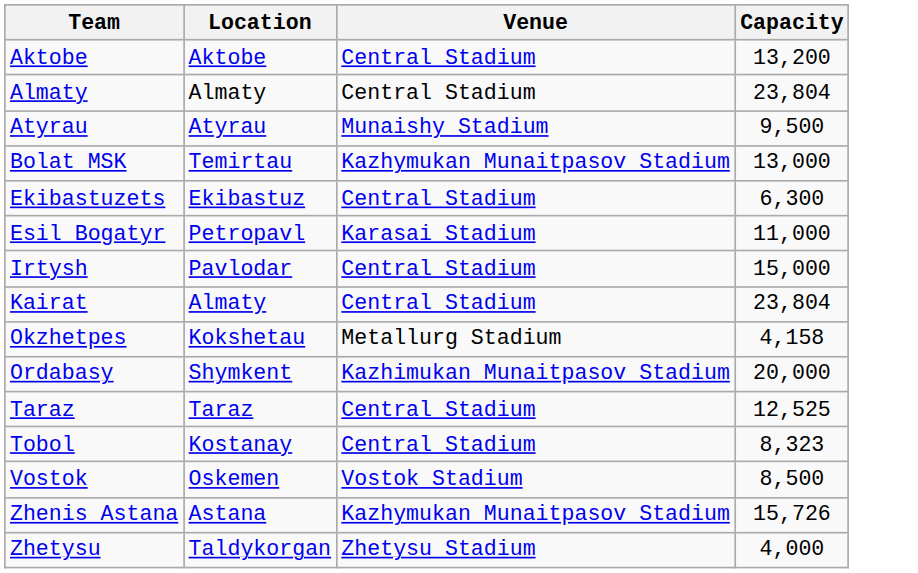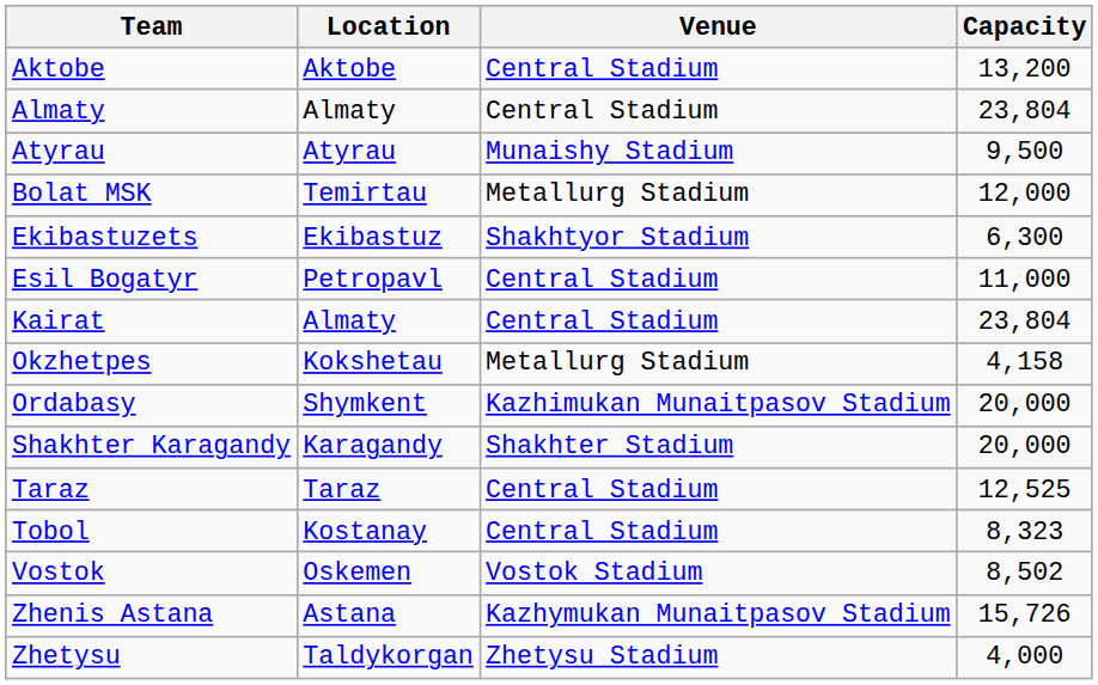 <table class="wikitable sortable" border="1">
 <tr>
 <th>Team</th>
 <th>Location</th>
 <th>Venue</th>
 <th>Capacity</th>
 </tr>
 <tr>
 <td><a href='#'>Aktobe</a></td>
 <td><a href='#'>Aktobe</a></td>
 <td><a href='#'>Central Stadium</a></td>
 <td style="text-align:center;">13,200</td>
 </tr>
 <tr>
 <td><a href='#'>Almaty</a></td>
 <td>Almaty</td>
 <td>Central Stadium</td>
 <td style="text-align:center;">23,804</td>
 </tr>
 <tr>
 <td><a href='#'>Atyrau</a></td>
 <td><a href='#'>Atyrau</a></td>
 <td><a href='#'>Munaishy Stadium</a></td>
 <td style="text-align:center;">9,500</td>
 </tr>
 <tr>
 <td><a href='#'>Bolat MSK</a></td>
 <td><a href='#'>Temirtau</a></td>
-<td><a href='#'>Kazhymukan Munaitpasov Stadium</a></td>
-<td style="text-align:center;">13,000</td>
+<td>Metallurg Stadium</td>
+<td style="text-align:center;">12,000</td>
 </tr>
 <tr>
 <td><a href='#'>Ekibastuzets</a></td>
 <td><a href='#'>Ekibastuz</a></td>
-<td><a href='#'>Central Stadium</a></td>
+<td><a href='#'>Shakhtyor Stadium</a></td>
 <td style="text-align:center;">6,300</td>
 </tr>
 <tr>
 <td><a href='#'>Esil Bogatyr</a></td>
 <td><a href='#'>Petropavl</a></td>
-<td><a href='#'>Karasai Stadium</a></td>
+<td><a href='#'>Central Stadium</a></td>
 <td style="text-align:center;">11,000</td>
-</tr>
-<tr>
-<td><a href='#'>Irtysh</a></td>
-<td><a href='#'>Pavlodar</a></td>
-<td><a href='#'>Central Stadium</a></td>
-<td style="text-align:center;">15,000</td>
 </tr>
 <tr>
 <td><a href='#'>Kairat</a></td>
 <td><a href='#'>Almaty</a></td>
 <td><a href='#'>Central Stadium</a></td>
 <td style="text-align:center;">23,804</td>
 </tr>
 <tr>
 <td><a href='#'>Okzhetpes</a></td>
 <td><a href='#'>Kokshetau</a></td>
 <td>Metallurg Stadium</td>
 <td style="text-align:center;">4,158</td>
 </tr>
 <tr>
 <td><a href='#'>Ordabasy</a></td>
 <td><a href='#'>Shymkent</a></td>
 <td><a href='#'>Kazhimukan Munaitpasov Stadium</a></td>
 <td style="text-align:center;">20,000</td>
 </tr>
 <tr>
+<td><a href='#'>Shakhter Karagandy</a></td>
+<td><a href='#'>Karagandy</a></td>
+<td><a href='#'>Shakhter Stadium</a></td>
+<td style="text-align:center;">20,000</td>
+</tr>
+<tr>
 <td><a href='#'>Taraz</a></td>
 <td><a href='#'>Taraz</a></td>
 <td><a href='#'>Central Stadium</a></td>
 <td style="text-align:center;">12,525</td>
 </tr>
 <tr>
 <td><a href='#'>Tobol</a></td>
 <td><a href='#'>Kostanay</a></td>
 <td><a href='#'>Central Stadium</a></td>
 <td style="text-align:center;">8,323</td>
 </tr>
 <tr>
 <td><a href='#'>Vostok</a></td>
 <td><a href='#'>Oskemen</a></td>
 <td><a href='#'>Vostok Stadium</a></td>
-<td style="text-align:center;">8,500</td>
+<td style="text-align:center;">8,502</td>
 </tr>
 <tr>
 <td><a href='#'>Zhenis Astana</a></td>
 <td><a href='#'>Astana</a></td>
 <td><a href='#'>Kazhymukan Munaitpasov Stadium</a></td>
 <td style="text-align:center;">15,726</td>
 </tr>
 <tr>
 <td><a href='#'>Zhetysu</a></td>
 <td><a href='#'>Taldykorgan</a></td>
 <td><a href='#'>Zhetysu Stadium</a></td>
 <td style="text-align:center;">4,000</td>
 </tr>
 </table>
